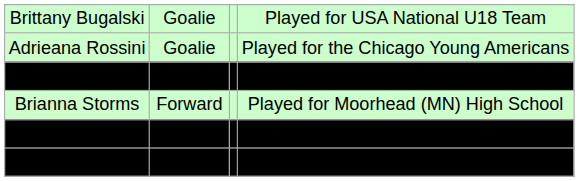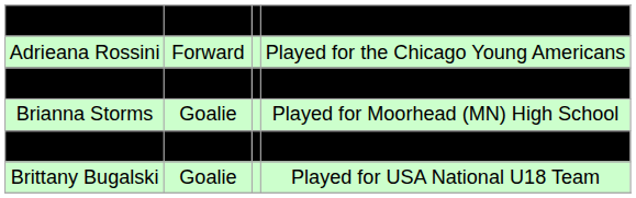 <table class="wikitable">
 <tr align="center">
 </tr>
-<tr align="center" bgcolor="#ccffcc">
-<td>Brittany Bugalski</td>
-<td>Goalie</td>
+<tr align="center" bgcolor=" ">
+<td>Morgan Crane</td>
+<td>Forward</td>
 <td></td>
-<td>Played for USA National U18 Team</td>
+<td>Played for the Chicago Young Americans</td>
 </tr>
 <tr align="center" bgcolor="#ccffcc">
 <td>Adrieana Rossini</td>
-<td>Goalie</td>
+<td>Forward</td>
 <td></td>
 <td>Played for the Chicago Young Americans</td>
 </tr>
 <tr align="center" bgcolor=" ">
 <td>Maddie Hartman</td>
 <td>Defense</td>
 <td></td>
 <td>Played for Arlington Catholic HS</td>
 </tr>
 <tr align="center" bgcolor="#ccffcc">
 <td>Brianna Storms</td>
-<td>Forward</td>
+<td>Goalie</td>
 <td></td>
 <td>Played for Moorhead (MN) High School</td>
 </tr>
 <tr align="center" bgcolor=" ">
 <td>Kasidy Anderson</td>
 <td><strong>Forward</strong></td>
 <td></td>
 <td>Shaker Heights (OH) High School</td>
 </tr>
-<tr align="center" bgcolor=" ">
-<td>Morgan Crane</td>
-<td>Forward</td>
+<tr align="center" bgcolor="#ccffcc">
+<td>Brittany Bugalski</td>
+<td>Goalie</td>
 <td></td>
-<td>Played for the Chicago Young Americans</td>
+<td>Played for USA National U18 Team</td>
 </tr>
 <tr align="center" bgcolor=" ">
 </tr>
 </table>
